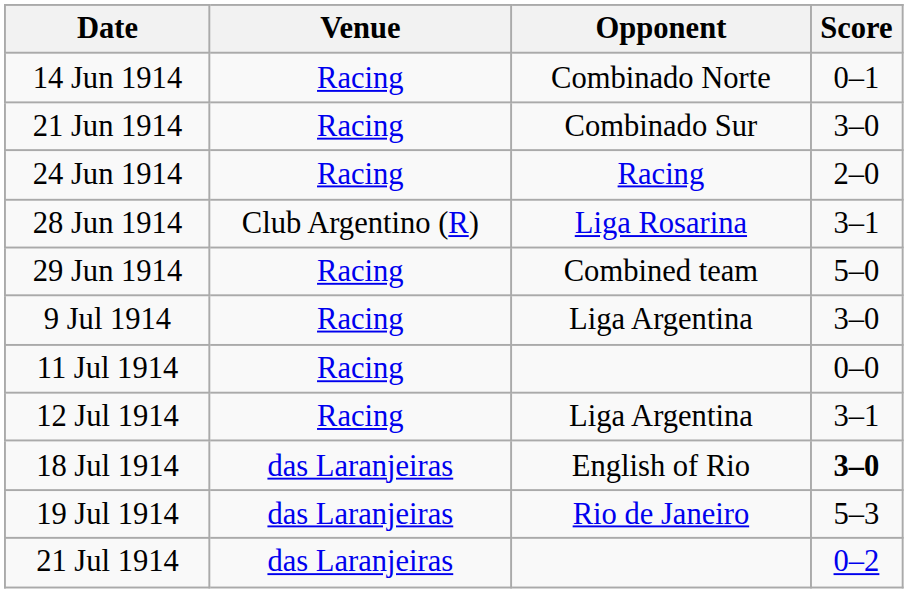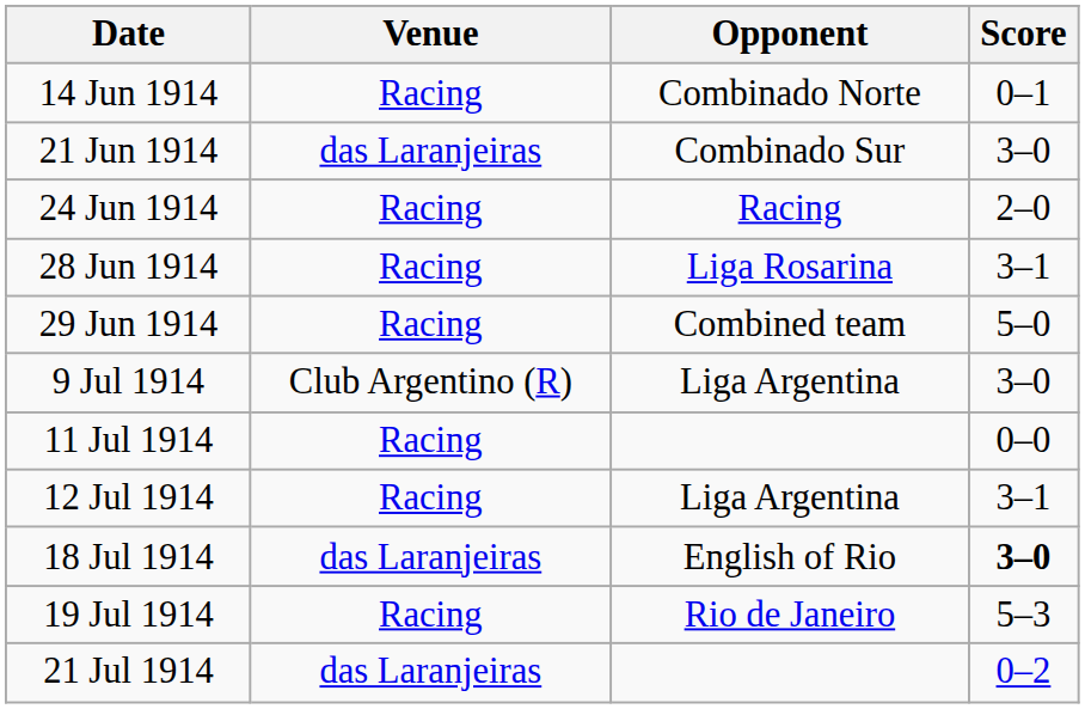 <table class="wikitable sortable"  style="text-align:center" width="">
 <tr>
 <th width=100px>Date</th>
 <th width=150px>Venue</th>
 <th width=150px>Opponent</th>
 <th width=40px>Score</th>
 </tr>
 <tr>
 <td>14 Jun 1914</td>
 <td><a href='#'>Racing</a></td>
 <td>Combinado Norte</td>
 <td>0–1</td>
 </tr>
 <tr>
 <td>21 Jun 1914</td>
-<td><a href='#'>Racing</a></td>
+<td><a href='#'>das Laranjeiras</a></td>
 <td>Combinado Sur</td>
 <td>3–0</td>
 </tr>
 <tr>
 <td>24 Jun 1914</td>
 <td><a href='#'>Racing</a></td>
 <td><a href='#'>Racing</a></td>
 <td>2–0</td>
 </tr>
 <tr>
 <td>28 Jun 1914</td>
-<td>Club Argentino (<a href='#'>R</a>)</td>
+<td><a href='#'>Racing</a></td>
 <td><a href='#'>Liga Rosarina</a></td>
 <td>3–1</td>
 </tr>
 <tr>
 <td>29 Jun 1914</td>
 <td><a href='#'>Racing</a></td>
 <td>Combined team</td>
 <td>5–0</td>
 </tr>
 <tr>
 <td>9 Jul 1914</td>
-<td><a href='#'>Racing</a></td>
+<td>Club Argentino (<a href='#'>R</a>)</td>
 <td>Liga Argentina</td>
 <td>3–0</td>
 </tr>
 <tr>
 <td>11 Jul 1914</td>
 <td><a href='#'>Racing</a></td>
 <td></td>
 <td>0–0</td>
 </tr>
 <tr>
 <td>12 Jul 1914</td>
 <td><a href='#'>Racing</a></td>
 <td>Liga Argentina</td>
 <td>3–1</td>
 </tr>
 <tr>
 <td>18 Jul 1914</td>
 <td><a href='#'>das Laranjeiras</a></td>
 <td>English of Rio</td>
 <td><strong>3–0</strong></td>
 </tr>
 <tr>
 <td>19 Jul 1914</td>
-<td><a href='#'>das Laranjeiras</a></td>
+<td><a href='#'>Racing</a></td>
 <td><a href='#'>Rio de Janeiro</a></td>
 <td>5–3</td>
 </tr>
 <tr>
 <td>21 Jul 1914</td>
 <td><a href='#'>das Laranjeiras</a></td>
 <td></td>
 <td><a href='#'>0–2</a></td>
 </tr>
 </table>
